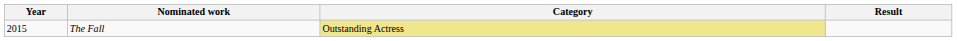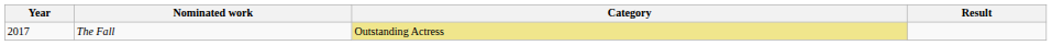 <table style="width:95%;" class="wikitable sortable">
 <tr>
 <th style="width:5%;">Year</th>
 <th style="width:20%;">Nominated work</th>
 <th style="width:40%;">Category</th>
 <th style="width:10%;">Result</th>
 </tr>
 <tr>
-<td>2015</td>
+<td>2017</td>
 <td><em>The Fall</em></td>
 <td style="background: khaki;">Outstanding Actress</td>
 <td></td>
 </tr>
 </table>
